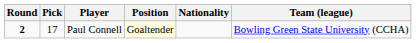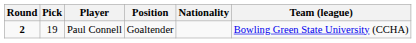 <table class="wikitable">
 <tr>
 <th>Round</th>
 <th>Pick</th>
 <th>Player</th>
 <th>Position</th>
 <th>Nationality</th>
 <th>Team (league)</th>
 </tr>
 <tr>
 <td style="text-align:center"><strong>2</strong></td>
-<td style="text-align:center">17</td>
+<td style="text-align:center">19</td>
 <td>Paul Connell</td>
-<td style="background: lightyellow;">Goaltender</td>
+<td>Goaltender</td>
 <td></td>
 <td><a href='#'>Bowling Green State University</a> (CCHA)</td>
 </tr>
 </table>
